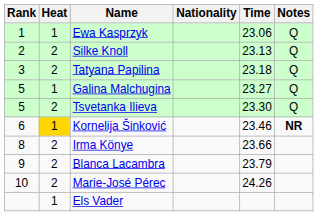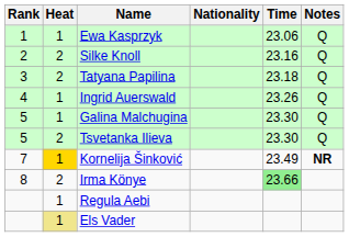 <table class="wikitable sortable" style="text-align:center">
 <tr>
 <th>Rank</th>
 <th>Heat</th>
 <th>Name</th>
 <th>Nationality</th>
 <th>Time</th>
 <th>Notes</th>
 </tr>
 <tr bgcolor=ccffcc>
 <td>1</td>
 <td>1</td>
 <td align="left"><a href='#'>Ewa Kasprzyk</a></td>
 <td align=left></td>
 <td>23.06</td>
 <td>Q</td>
 </tr>
 <tr bgcolor=ccffcc>
 <td>2</td>
 <td>2</td>
 <td align="left"><a href='#'>Silke Knoll</a></td>
 <td align=left></td>
-<td>23.13</td>
+<td>23.16</td>
 <td>Q</td>
 </tr>
 <tr bgcolor=ccffcc>
 <td>3</td>
 <td>2</td>
 <td align="left"><a href='#'>Tatyana Papilina</a></td>
 <td align=left></td>
 <td>23.18</td>
 <td>Q</td>
 </tr>
 <tr bgcolor=ccffcc>
+<td>4</td>
+<td>1</td>
+<td align="left"><a href='#'>Ingrid Auerswald</a></td>
+<td align=left></td>
+<td>23.26</td>
+<td>Q</td>
+</tr>
+<tr bgcolor=ccffcc>
 <td>5</td>
 <td>1</td>
 <td align="left"><a href='#'>Galina Malchugina</a></td>
 <td align=left></td>
-<td>23.27</td>
+<td>23.30</td>
 <td>Q</td>
 </tr>
 <tr bgcolor=ccffcc>
 <td>5</td>
 <td>2</td>
 <td align="left"><a href='#'>Tsvetanka Ilieva</a></td>
 <td align=left></td>
 <td>23.30</td>
 <td>Q</td>
 </tr>
 <tr>
-<td>6</td>
+<td>7</td>
 <td style="background: gold;">1</td>
 <td align="left"><a href='#'>Kornelija Šinković</a></td>
 <td align=left></td>
-<td>23.46</td>
+<td>23.49</td>
 <td><strong>NR</strong></td>
 </tr>
 <tr>
 <td>8</td>
 <td>2</td>
 <td align="left"><a href='#'>Irma Könye</a></td>
 <td align=left></td>
-<td>23.66</td>
-<td></td>
-</tr>
-<tr>
-<td>9</td>
-<td>2</td>
-<td align="left"><a href='#'>Blanca Lacambra</a></td>
-<td align=left></td>
-<td>23.79</td>
-<td></td>
-</tr>
-<tr>
-<td>10</td>
-<td>2</td>
-<td align="left"><a href='#'>Marie-José Pérec</a></td>
-<td align=left></td>
-<td>24.26</td>
+<td style="background: lightgreen;">23.66</td>
 <td></td>
 </tr>
 <tr>
 <td></td>
 <td>1</td>
+<td align="left"><a href='#'>Regula Aebi</a></td>
+<td align=left></td>
+<td></td>
+<td></td>
+</tr>
+<tr>
+<td></td>
+<td style="background: khaki;">1</td>
 <td align="left"><a href='#'>Els Vader</a></td>
 <td align=left></td>
 <td></td>
 <td></td>
 </tr>
 </table>
